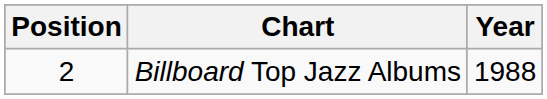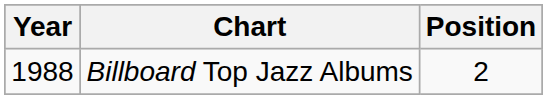 <table class="wikitable">
 <tr>
+<th>Year</th>
+<th>Chart</th>
 <th>Position</th>
-<th>Chart</th>
-<th>Year</th>
 </tr>
 <tr>
+<td>1988</td>
+<td><em>Billboard</em> Top Jazz Albums</td>
 <td align="center">2</td>
-<td><em>Billboard</em> Top Jazz Albums</td>
-<td>1988</td>
 </tr>
 </table>
